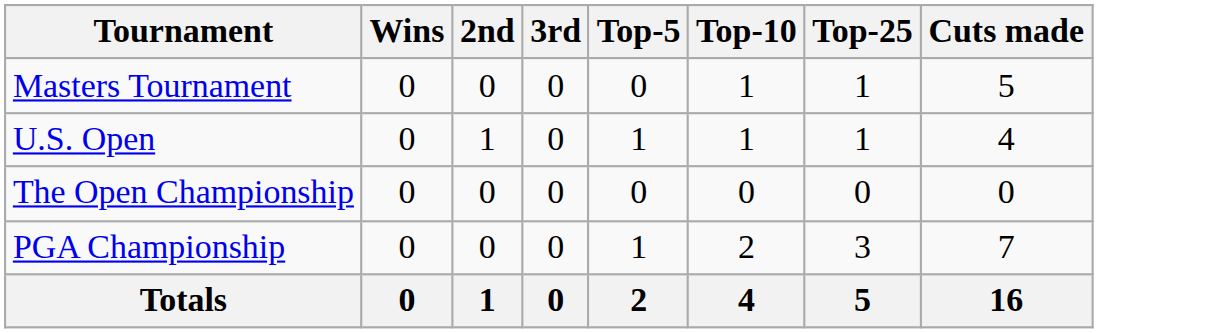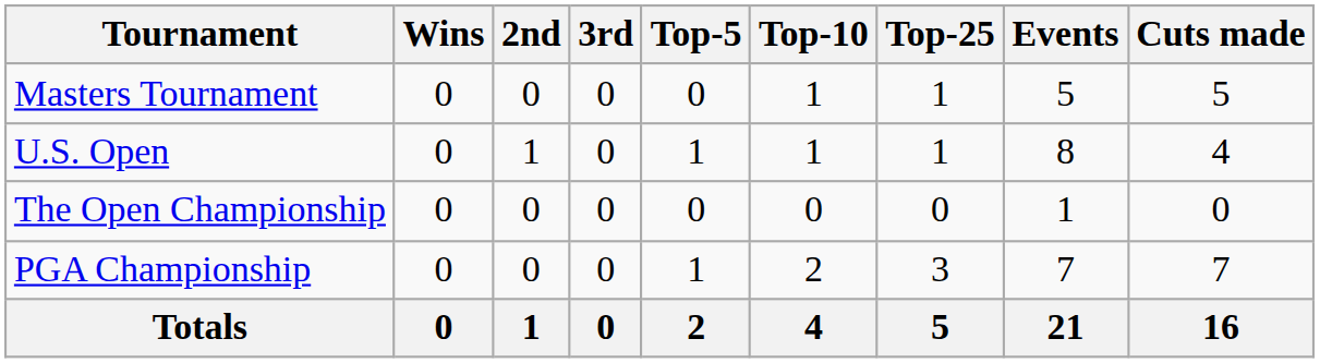 <table class=wikitable style=text-align:center>
 <tr>
 <th>Tournament</th>
 <th>Wins</th>
 <th>2nd</th>
 <th>3rd</th>
 <th>Top-5</th>
 <th>Top-10</th>
 <th>Top-25</th>
+<th>Events</th>
 <th>Cuts made</th>
 </tr>
 <tr>
 <td align=left><a href='#'>Masters Tournament</a></td>
 <td>0</td>
 <td>0</td>
 <td>0</td>
 <td>0</td>
 <td>1</td>
 <td>1</td>
 <td>5</td>
+<td>5</td>
 </tr>
 <tr>
 <td align=left><a href='#'>U.S. Open</a></td>
 <td>0</td>
 <td>1</td>
 <td>0</td>
 <td>1</td>
 <td>1</td>
 <td>1</td>
+<td>8</td>
 <td>4</td>
 </tr>
 <tr>
 <td align=left><a href='#'>The Open Championship</a></td>
 <td>0</td>
 <td>0</td>
 <td>0</td>
 <td>0</td>
 <td>0</td>
 <td>0</td>
+<td>1</td>
 <td>0</td>
 </tr>
 <tr>
 <td align=left><a href='#'>PGA Championship</a></td>
 <td>0</td>
 <td>0</td>
 <td>0</td>
 <td>1</td>
 <td>2</td>
 <td>3</td>
 <td>7</td>
+<td>7</td>
 </tr>
 <tr>
 <th>Totals</th>
 <th>0</th>
 <th>1</th>
 <th>0</th>
 <th>2</th>
 <th>4</th>
 <th>5</th>
+<th>21</th>
 <th>16</th>
 </tr>
 </table>
